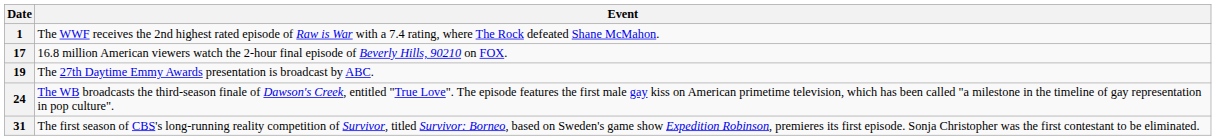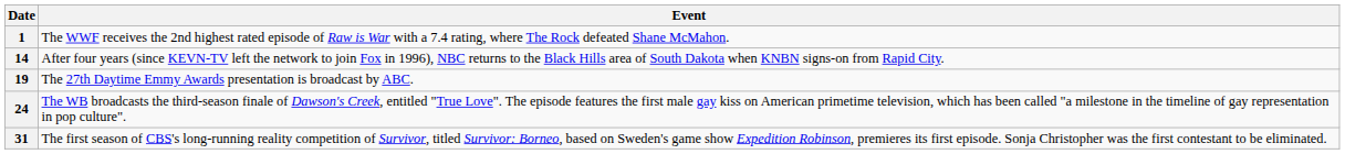 <table class="wikitable">
 <tr>
 <th>Date</th>
 <th>Event</th>
 </tr>
 <tr>
 <th>1</th>
 <td>The <a href='#'>WWF</a> receives the 2nd highest rated episode of <em><a href='#'>Raw is War</a></em> with a 7.4 rating, where <a href='#'>The Rock</a> defeated <a href='#'>Shane McMahon</a>.</td>
 </tr>
 <tr>
-<th>17</th>
-<td>16.8 million American viewers watch the 2-hour final episode of <em><a href='#'>Beverly Hills, 90210</a></em> on <a href='#'>FOX</a>.</td>
+<th>14</th>
+<td>After four years (since <a href='#'>KEVN-TV</a> left the network to join <a href='#'>Fox</a> in 1996), <a href='#'>NBC</a> returns to the <a href='#'>Black Hills</a> area of <a href='#'>South Dakota</a> when <a href='#'>KNBN</a> signs-on from <a href='#'>Rapid City</a>.</td>
 </tr>
 <tr>
 <th>19</th>
 <td>The <a href='#'>27th Daytime Emmy Awards</a> presentation is broadcast by <a href='#'>ABC</a>.</td>
 </tr>
 <tr>
 <th>24</th>
 <td><a href='#'>The WB</a> broadcasts the third-season finale of <em><a href='#'>Dawson's Creek</a></em>, entitled "<a href='#'>True Love</a>". The episode features the first male <a href='#'>gay</a> kiss on American primetime television, which has been called "a milestone in the timeline of gay representation in pop culture".</td>
 </tr>
 <tr>
 <th>31</th>
 <td>The first season of <a href='#'>CBS</a>'s long-running reality competition of <em><a href='#'>Survivor</a></em>, titled <em><a href='#'>Survivor: Borneo</a></em>, based on Sweden's game show <em><a href='#'>Expedition Robinson</a></em>, premieres its first episode. Sonja Christopher was the first contestant to be eliminated.</td>
 </tr>
 </table>
